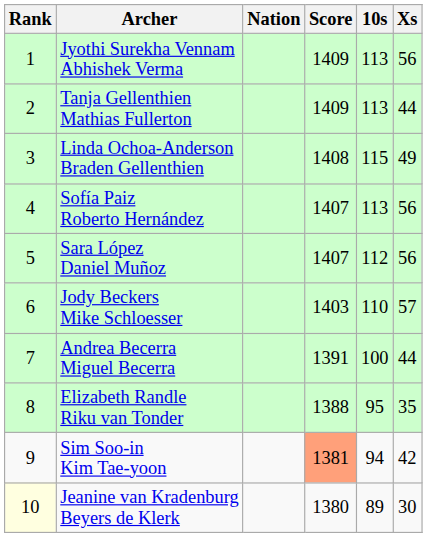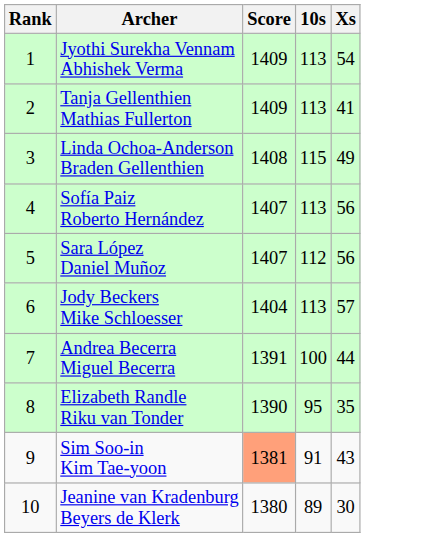 <table class="wikitable sortable" style="text-align:center">
 <tr>
 <th>Rank</th>
 <th>Archer</th>
-<th>Nation</th>
 <th>Score</th>
 <th>10s</th>
 <th>Xs</th>
 </tr>
 <tr bgcolor=ccffcc>
 <td>1</td>
 <td align=left><a href='#'>Jyothi Surekha Vennam</a><br><a href='#'>Abhishek Verma</a></td>
-<td align=left></td>
 <td>1409</td>
 <td>113</td>
-<td>56</td>
+<td>54</td>
 </tr>
 <tr bgcolor=ccffcc>
 <td>2</td>
 <td align=left><a href='#'>Tanja Gellenthien</a><br><a href='#'>Mathias Fullerton</a></td>
-<td align=left></td>
 <td>1409</td>
 <td>113</td>
-<td>44</td>
+<td>41</td>
 </tr>
 <tr bgcolor=ccffcc>
 <td>3</td>
 <td align=left><a href='#'>Linda Ochoa-Anderson</a><br><a href='#'>Braden Gellenthien</a></td>
-<td align=left></td>
 <td>1408</td>
 <td>115</td>
 <td>49</td>
 </tr>
 <tr bgcolor=ccffcc>
 <td>4</td>
 <td align=left><a href='#'>Sofía Paiz</a><br><a href='#'>Roberto Hernández</a></td>
-<td align=left></td>
 <td>1407</td>
 <td>113</td>
 <td>56</td>
 </tr>
 <tr bgcolor=ccffcc>
 <td>5</td>
 <td align=left><a href='#'>Sara López</a><br><a href='#'>Daniel Muñoz</a></td>
-<td align=left></td>
 <td>1407</td>
 <td>112</td>
 <td>56</td>
 </tr>
 <tr bgcolor=ccffcc>
 <td>6</td>
 <td align=left><a href='#'>Jody Beckers</a><br><a href='#'>Mike Schloesser</a></td>
-<td align=left></td>
-<td>1403</td>
-<td>110</td>
+<td>1404</td>
+<td>113</td>
 <td>57</td>
 </tr>
 <tr bgcolor=ccffcc>
 <td>7</td>
 <td align=left><a href='#'>Andrea Becerra</a><br><a href='#'>Miguel Becerra</a></td>
-<td align=left></td>
 <td>1391</td>
 <td>100</td>
 <td>44</td>
 </tr>
 <tr bgcolor=ccffcc>
 <td>8</td>
 <td align=left><a href='#'>Elizabeth Randle</a><br><a href='#'>Riku van Tonder</a></td>
-<td align=left></td>
-<td>1388</td>
+<td>1390</td>
 <td>95</td>
 <td>35</td>
 </tr>
 <tr>
 <td>9</td>
 <td align=left><a href='#'>Sim Soo-in</a><br><a href='#'>Kim Tae-yoon</a></td>
-<td align=left></td>
 <td style="background: lightsalmon;">1381</td>
-<td>94</td>
-<td>42</td>
+<td>91</td>
+<td>43</td>
 </tr>
 <tr>
-<td style="background: lightyellow;">10</td>
+<td>10</td>
 <td align=left><a href='#'>Jeanine van Kradenburg</a><br><a href='#'>Beyers de Klerk</a></td>
-<td align=left></td>
 <td>1380</td>
 <td>89</td>
 <td>30</td>
 </tr>
 </table>
